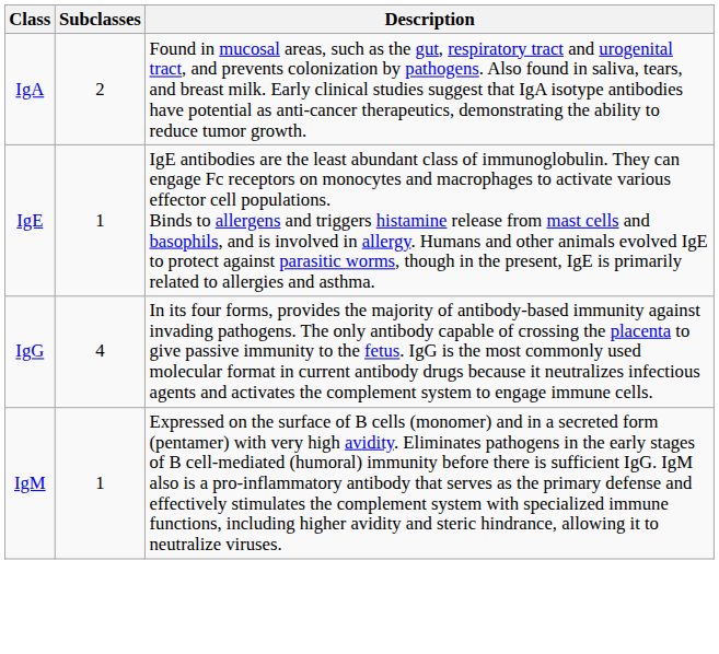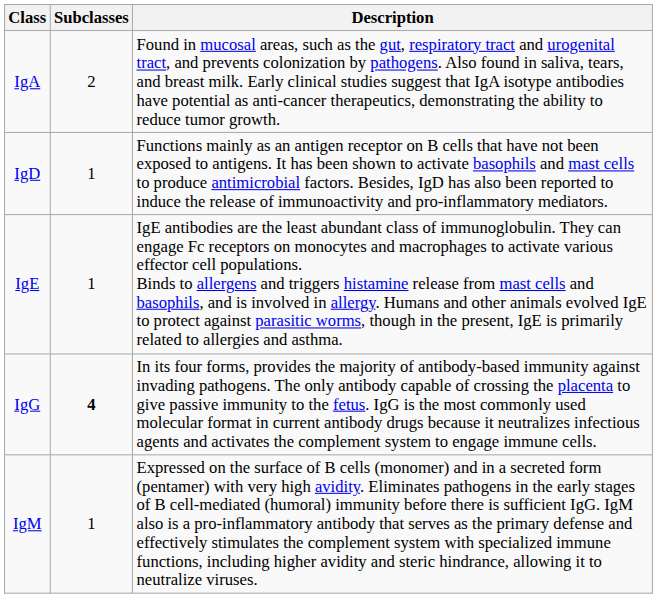 <table class="wikitable" style="width:100%; text-align:center;">
 <tr>
 <th>Class</th>
 <th>Subclasses</th>
 <th>Description</th>
 </tr>
 <tr>
 <td><a href='#'>IgA</a></td>
 <td>2</td>
 <td style="text-align:left;">Found in <a href='#'>mucosal</a> areas, such as the <a href='#'>gut</a>, <a href='#'>respiratory tract</a> and <a href='#'>urogenital tract</a>, and prevents colonization by <a href='#'>pathogens</a>. Also found in saliva, tears, and breast milk. Early clinical studies suggest that IgA isotype antibodies have potential as anti-cancer therapeutics, demonstrating the ability to reduce tumor growth.</td>
 </tr>
 <tr>
+<td><a href='#'>IgD</a></td>
+<td>1</td>
+<td style="text-align:left;">Functions mainly as an antigen receptor on B cells that have not been exposed to antigens. It has been shown to activate <a href='#'>basophils</a> and <a href='#'>mast cells</a> to produce <a href='#'>antimicrobial</a> factors. Besides, IgD has also been reported to induce the release of immunoactivity and pro-inflammatory mediators.</td>
+</tr>
+<tr>
 <td><a href='#'>IgE</a></td>
 <td>1</td>
 <td style="text-align:left;">IgE antibodies are the least abundant class of immunoglobulin. They can engage Fc receptors on monocytes and macrophages to activate various effector cell populations.<br>Binds to <a href='#'>allergens</a> and triggers <a href='#'>histamine</a> release from <a href='#'>mast cells</a> and <a href='#'>basophils</a>, and is involved in <a href='#'>allergy</a>. Humans and other animals evolved IgE to protect against <a href='#'>parasitic worms</a>, though in the present, IgE is primarily related to allergies and asthma.</td>
 </tr>
 <tr>
 <td><a href='#'>IgG</a></td>
-<td>4</td>
+<td><strong>4</strong></td>
 <td style="text-align:left;">In its four forms, provides the majority of antibody-based immunity against invading pathogens. The only antibody capable of crossing the <a href='#'>placenta</a> to give passive immunity to the <a href='#'>fetus</a>. IgG is the most commonly used molecular format in current antibody drugs because it neutralizes infectious agents and activates the complement system to engage immune cells.</td>
 </tr>
 <tr>
 <td><a href='#'>IgM</a></td>
 <td>1</td>
 <td style="text-align:left;">Expressed on the surface of B cells (monomer) and in a secreted form (pentamer) with very high <a href='#'>avidity</a>. Eliminates pathogens in the early stages of B cell-mediated (humoral) immunity before there is sufficient IgG. IgM also is a pro-inflammatory antibody that serves as the primary defense and effectively stimulates the complement system with specialized immune functions, including higher avidity and steric hindrance, allowing it to neutralize viruses.</td>
 </tr>
 </table>
